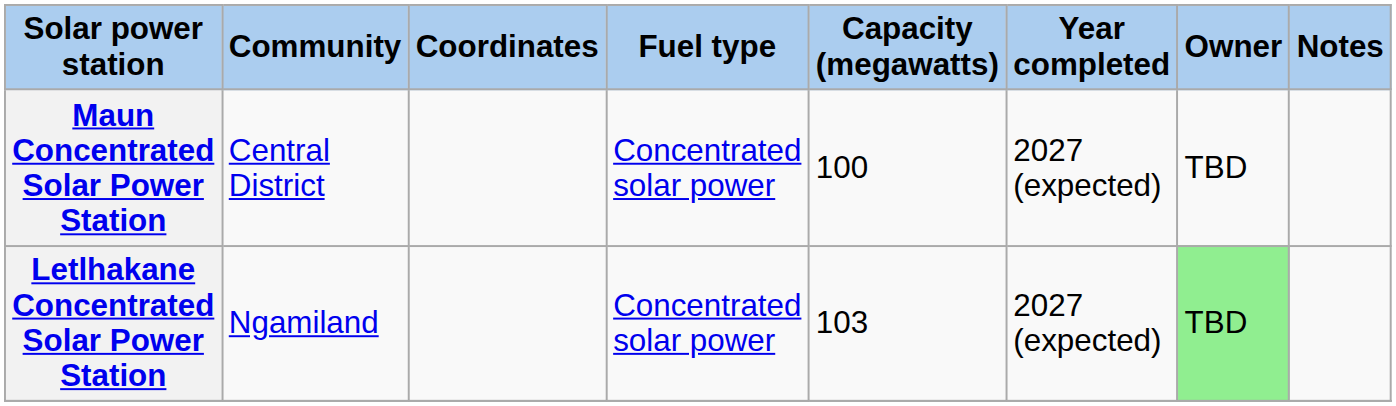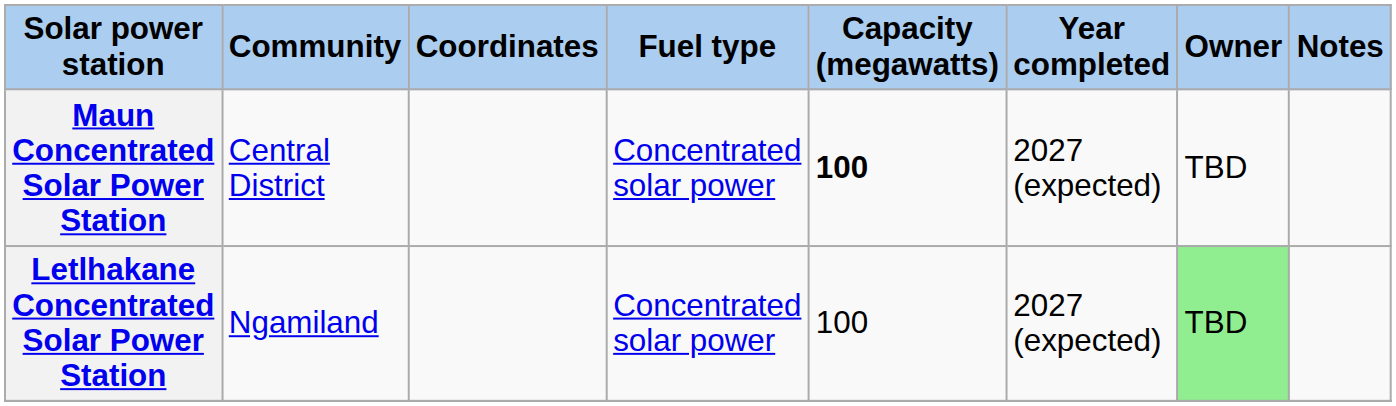 <table class="wikitable sortable">
 <tr>
 <th style="background-color:#ABCDEF;">Solar power station</th>
 <th style="background-color:#ABCDEF;">Community</th>
 <th style="background-color:#ABCDEF;">Coordinates</th>
 <th style="background-color:#ABCDEF;">Fuel type</th>
 <th data-sort-type="number" style="background-color:#ABCDEF;">Capacity (megawatts)</th>
 <th style="background-color:#ABCDEF;">Year completed</th>
 <th style="background-color:#ABCDEF;">Owner</th>
 <th style="background-color:#ABCDEF;">Notes</th>
 </tr>
 <tr>
 <th><a href='#'>Maun Concentrated Solar Power Station</a></th>
 <td><a href='#'>Central District</a></td>
 <td></td>
 <td><a href='#'>Concentrated solar power</a></td>
-<td>100</td>
+<td><strong>100</strong></td>
 <td>2027 (expected)</td>
 <td>TBD</td>
 <td></td>
 </tr>
 <tr>
 <th><a href='#'>Letlhakane Concentrated Solar Power Station</a></th>
 <td><a href='#'>Ngamiland</a></td>
 <td></td>
 <td><a href='#'>Concentrated solar power</a></td>
-<td>103</td>
+<td>100</td>
 <td>2027 (expected)</td>
 <td style="background: lightgreen;">TBD</td>
 <td></td>
 </tr>
 <tr>
 </tr>
 </table>
